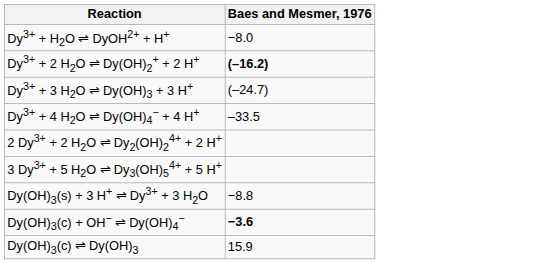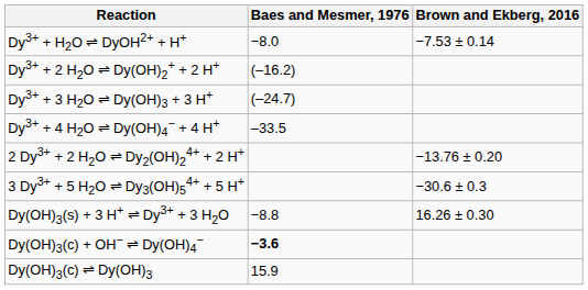 <table class="wikitable">
 <tr>
 <th>Reaction</th>
 <th>Baes and Mesmer, 1976</th>
+<th>Brown and Ekberg, 2016</th>
 </tr>
 <tr>
 <td>Dy<sup>3+</sup> + H<sub>2</sub>O ⇌ DyOH<sup>2+</sup> + H<sup>+</sup></td>
 <td>−8.0</td>
+<td>−7.53 ± 0.14</td>
 </tr>
 <tr>
 <td>Dy<sup>3+</sup> + 2 H<sub>2</sub>O ⇌ Dy(OH)<sub>2</sub><sup>+</sup> + 2 H<sup>+</sup></td>
-<td><strong>(–16.2)</strong></td>
+<td>(–16.2)</td>
+<td></td>
 </tr>
 <tr>
 <td>Dy<sup>3+</sup> + 3 H<sub>2</sub>O ⇌ Dy(OH)<sub>3</sub> + 3 H<sup>+</sup></td>
 <td>(–24.7)</td>
+<td></td>
 </tr>
 <tr>
 <td>Dy<sup>3+</sup> + 4 H<sub>2</sub>O ⇌ Dy(OH)<sub>4</sub><sup>−</sup> + 4 H<sup>+</sup></td>
 <td>–33.5</td>
+<td></td>
 </tr>
 <tr>
 <td>2 Dy<sup>3+</sup> + 2 H<sub>2</sub>O ⇌ Dy<sub>2</sub>(OH)<sub>2</sub><sup>4+</sup> + 2 H<sup>+</sup></td>
 <td></td>
+<td>−13.76 ± 0.20</td>
 </tr>
 <tr>
 <td>3 Dy<sup>3+</sup> + 5 H<sub>2</sub>O ⇌ Dy<sub>3</sub>(OH)<sub>5</sub><sup>4+</sup> + 5 H<sup>+</sup></td>
 <td></td>
+<td>−30.6 ± 0.3</td>
 </tr>
 <tr>
 <td>Dy(OH)<sub>3</sub>(s) + 3 H<sup>+</sup> ⇌ Dy<sup>3+</sup> + 3 H<sub>2</sub>O</td>
 <td>−8.8</td>
+<td>16.26 ± 0.30</td>
 </tr>
 <tr>
 <td>Dy(OH)<sub>3</sub>(c) + OH<sup>−</sup> ⇌ Dy(OH)<sub>4</sub><sup>−</sup></td>
 <td><strong>−3.6</strong></td>
+<td></td>
 </tr>
 <tr>
 <td>Dy(OH)<sub>3</sub>(c) ⇌ Dy(OH)<sub>3</sub></td>
 <td>15.9</td>
+<td></td>
 </tr>
 </table>
